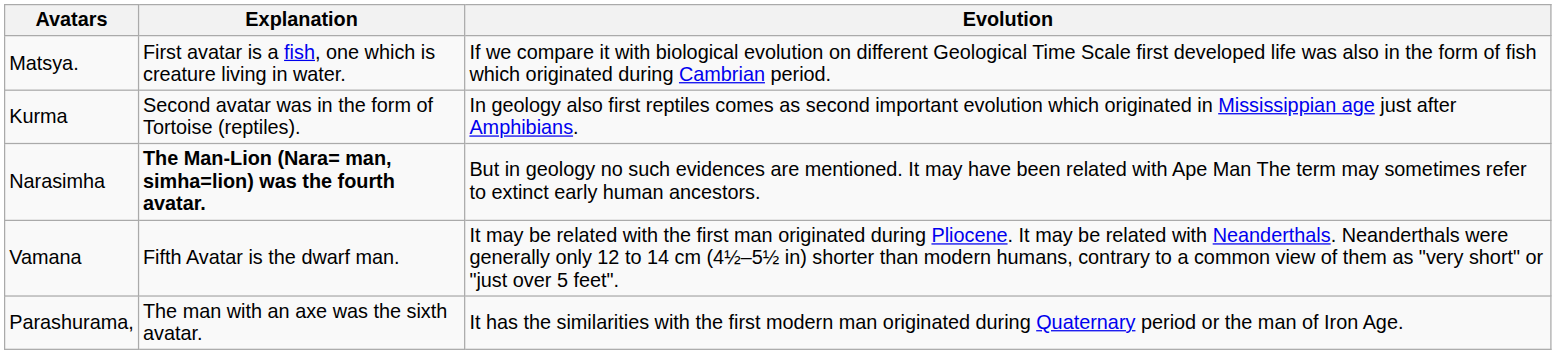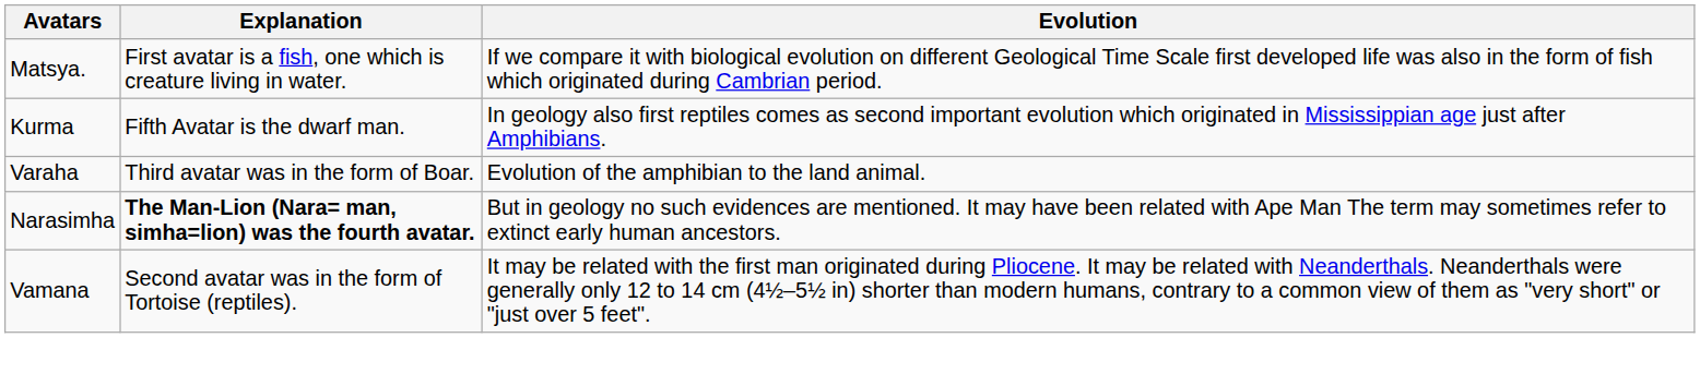 <table class="wikitable">
 <tr>
 <th>Avatars</th>
 <th>Explanation</th>
 <th>Evolution</th>
 </tr>
 <tr>
 <td>Matsya.</td>
 <td>First avatar is a <a href='#'>fish</a>, one which is creature living in water.</td>
 <td>If we compare it with biological evolution on different Geological Time Scale first developed life was also in the form of fish which originated during <a href='#'>Cambrian</a> period.</td>
 </tr>
 <tr>
 <td>Kurma</td>
-<td>Second avatar was in the form of Tortoise (reptiles).</td>
+<td>Fifth Avatar is the dwarf man.</td>
 <td>In geology also first reptiles comes as second important evolution which originated in <a href='#'>Mississippian age</a> just after <a href='#'>Amphibians</a>.</td>
+</tr>
+<tr>
+<td>Varaha</td>
+<td>Third avatar was in the form of Boar.</td>
+<td>Evolution of the amphibian to the land animal.</td>
 </tr>
 <tr>
 <td>Narasimha</td>
 <td><strong>The Man-Lion (Nara= man, simha=lion) was the fourth avatar.</strong></td>
 <td>But in geology no such evidences are mentioned. It may have been related with Ape Man The term may sometimes refer to extinct early human ancestors.</td>
 </tr>
 <tr>
 <td>Vamana</td>
-<td>Fifth Avatar is the dwarf man.</td>
+<td>Second avatar was in the form of Tortoise (reptiles).</td>
 <td>It may be related with the first man originated during <a href='#'>Pliocene</a>. It may be related with <a href='#'>Neanderthals</a>. Neanderthals were generally only 12 to 14 cm (4½–5½ in) shorter than modern humans, contrary to a common view of them as "very short" or "just over 5 feet".</td>
 </tr>
-<tr>
-<td>Parashurama,</td>
-<td>The man with an axe was the sixth avatar.</td>
-<td>It has the similarities with the first modern man originated during <a href='#'>Quaternary</a> period or the man of Iron Age.</td>
-</tr>
 </table>
